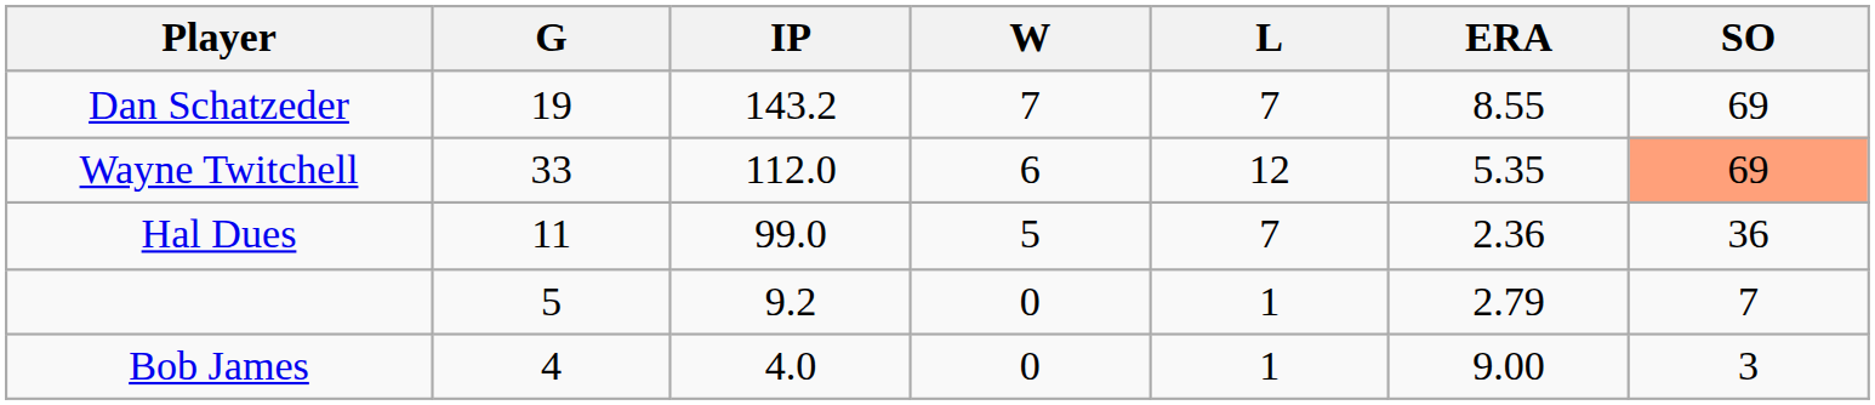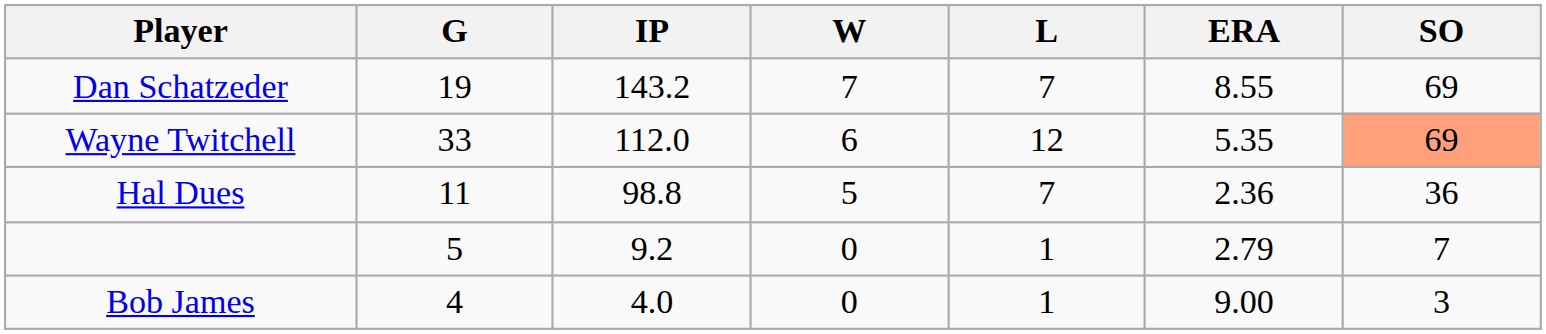 <table class="wikitable sortable">
 <tr>
 <th bgcolor="#DDDDFF" width="16%">Player</th>
 <th bgcolor="#DDDDFF" width="9%">G</th>
 <th bgcolor="#DDDDFF" width="9%">IP</th>
 <th bgcolor="#DDDDFF" width="9%">W</th>
 <th bgcolor="#DDDDFF" width="9%">L</th>
 <th bgcolor="#DDDDFF" width="9%">ERA</th>
 <th bgcolor="#DDDDFF" width="9%">SO</th>
 </tr>
 <tr align="center">
 <td><a href='#'>Dan Schatzeder</a></td>
 <td>19</td>
 <td>143.2</td>
 <td>7</td>
 <td>7</td>
 <td>8.55</td>
 <td>69</td>
 </tr>
 <tr align=center>
 <td><a href='#'>Wayne Twitchell</a></td>
 <td>33</td>
 <td>112.0</td>
 <td>6</td>
 <td>12</td>
 <td>5.35</td>
 <td style="background: lightsalmon;">69</td>
 </tr>
 <tr align=center>
 <td><a href='#'>Hal Dues</a></td>
 <td>11</td>
-<td>99.0</td>
+<td>98.8</td>
 <td>5</td>
 <td>7</td>
 <td>2.36</td>
 <td>36</td>
 </tr>
 <tr align=center>
 <td></td>
 <td>5</td>
 <td>9.2</td>
 <td>0</td>
 <td>1</td>
 <td>2.79</td>
 <td>7</td>
 </tr>
 <tr align="center">
 <td><a href='#'>Bob James</a></td>
 <td>4</td>
 <td>4.0</td>
 <td>0</td>
 <td>1</td>
 <td>9.00</td>
 <td>3</td>
 </tr>
 </table>
